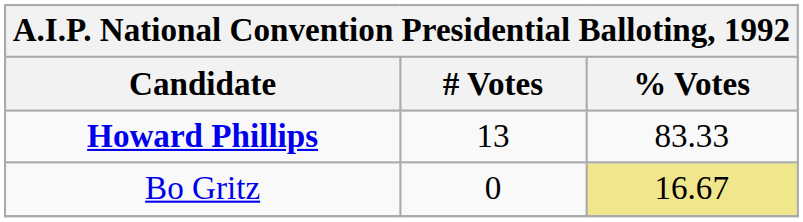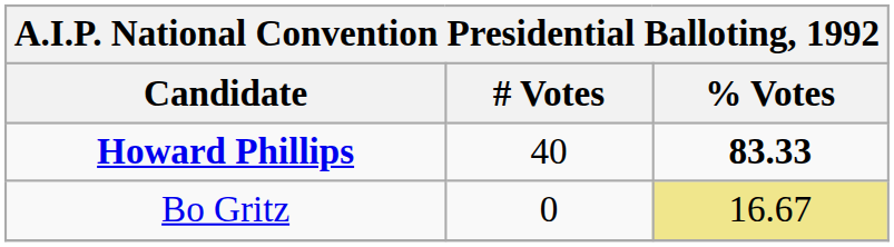 <table class=wikitable style="text-align:center;">
 <tr bgcolor=lightgrey>
 <th colspan="4">A.I.P. National Convention Presidential Balloting, 1992 </th>
 </tr>
 <tr bgcolor=lightgrey>
 <th>Candidate</th>
 <th># Votes</th>
 <th>% Votes</th>
 </tr>
 <tr>
 <td><strong><a href='#'>Howard Phillips</a></strong></td>
-<td>13</td>
-<td>83.33</td>
+<td>40</td>
+<td><strong>83.33</strong></td>
 </tr>
 <tr>
 <td><a href='#'>Bo Gritz</a></td>
 <td>0</td>
 <td style="background: khaki;">16.67</td>
 </tr>
 <tr>
 </tr>
 </table>
